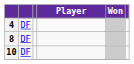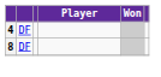 <table class="wikitable sortable" style="text-align:center;">
 <tr>
 <th style="background:#5E299A; color:#fff;" scope="col"></th>
 <th style="background:#5E299A; color:#fff;" scope="col"></th>
 <th style="background:#5E299A; color:#fff;" scope="col"></th>
 <th style="background:#5E299A; color:#fff; width:100px;" scope="col">Player</th>
 <th style="background:#5E299A; color:#fff;" scope="col">Won</th>
 <th style="background:#5E299A; color:#fff;" scope="col"></th>
 </tr>
 <tr>
 <th scope="row">4</th>
 <td><a href='#'>DF</a></td>
 <td></td>
 <td></td>
 <td style="background:#ccc;"></td>
 <td></td>
 </tr>
 <tr>
 <th scope="row">8</th>
 <td><a href='#'>DF</a></td>
 <td></td>
 <td></td>
 <td style="background:#ccc;"></td>
 <td></td>
 </tr>
 <tr>
-<th scope="row">10</th>
-<td><a href='#'>DF</a></td>
-<td></td>
-<td></td>
-<td style="background:#ccc;"></td>
-<td></td>
-</tr>
-<tr>
 </tr>
 </table>
